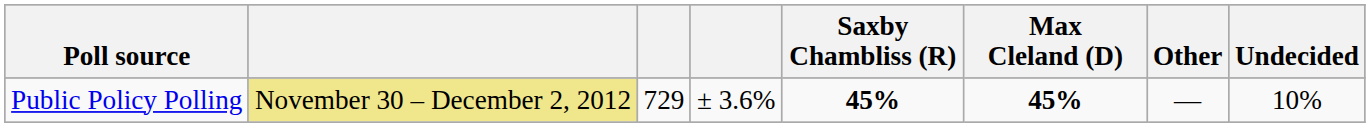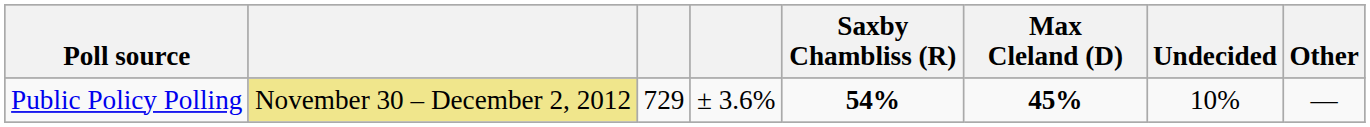 <table class="wikitable" style="text-align:center">
 <tr valign= bottom>
 <th>Poll source</th>
 <th></th>
 <th></th>
 <th></th>
 <th style="width:100px;">Saxby<br>Chambliss (R)</th>
 <th style="width:100px;">Max<br>Cleland (D)</th>
+<th>Undecided</th>
 <th>Other</th>
-<th>Undecided</th>
 </tr>
 <tr>
 <td align=left><a href='#'>Public Policy Polling</a></td>
 <td style="background: khaki;">November 30 – December 2, 2012</td>
 <td>729</td>
 <td>± 3.6%</td>
+<td><strong>54%</strong></td>
 <td><strong>45%</strong></td>
-<td><strong>45%</strong></td>
+<td>10%</td>
 <td>—</td>
-<td>10%</td>
 </tr>
 </table>
